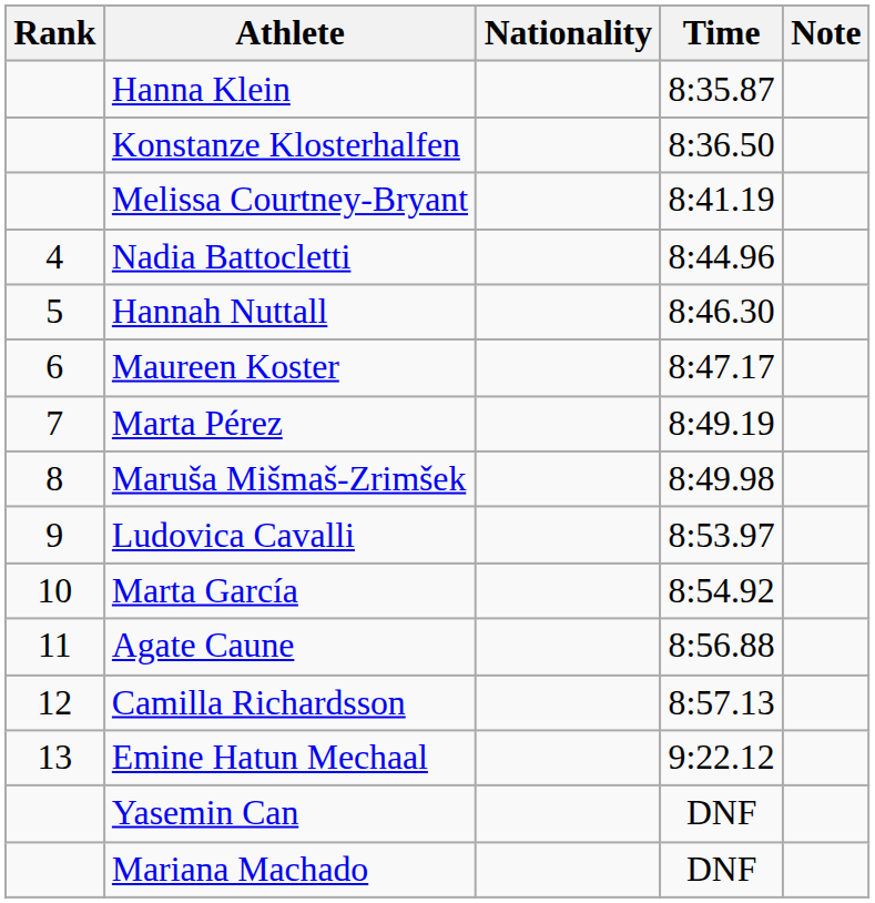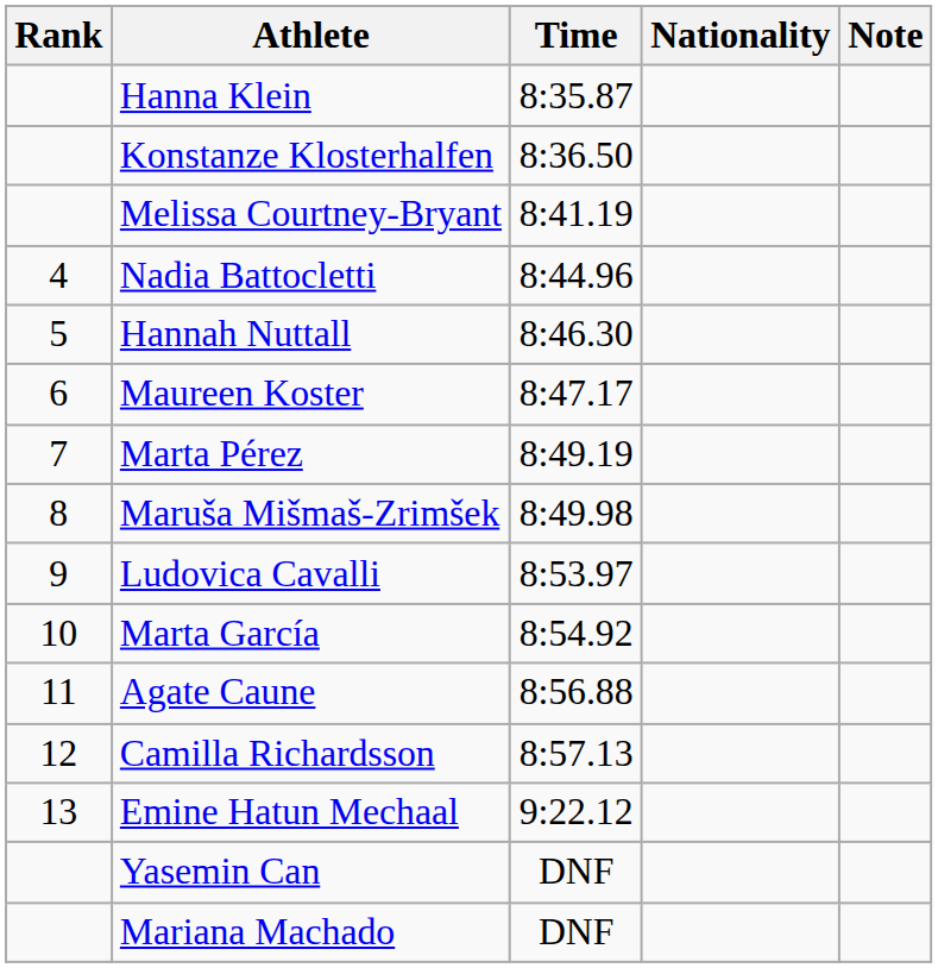 <table class="wikitable sortable" style="text-align:center">
 <tr>
 <th>Rank</th>
 <th>Athlete</th>
+<th>Time</th>
 <th>Nationality</th>
-<th>Time</th>
 <th>Note</th>
 </tr>
 <tr>
 <td></td>
 <td align=left><a href='#'>Hanna Klein</a></td>
+<td>8:35.87</td>
 <td align=left></td>
-<td>8:35.87</td>
 <td></td>
 </tr>
 <tr>
 <td></td>
 <td align=left><a href='#'>Konstanze Klosterhalfen</a></td>
+<td>8:36.50</td>
 <td align=left></td>
-<td>8:36.50</td>
 <td></td>
 </tr>
 <tr>
 <td></td>
 <td align=left><a href='#'>Melissa Courtney-Bryant</a></td>
+<td>8:41.19</td>
 <td align=left></td>
-<td>8:41.19</td>
 <td></td>
 </tr>
 <tr>
 <td>4</td>
 <td align=left><a href='#'>Nadia Battocletti</a></td>
+<td>8:44.96</td>
 <td align=left></td>
-<td>8:44.96</td>
 <td></td>
 </tr>
 <tr>
 <td>5</td>
 <td align=left><a href='#'>Hannah Nuttall</a></td>
+<td>8:46.30</td>
 <td align=left></td>
-<td>8:46.30</td>
 <td></td>
 </tr>
 <tr>
 <td>6</td>
 <td align=left><a href='#'>Maureen Koster</a></td>
+<td>8:47.17</td>
 <td align=left></td>
-<td>8:47.17</td>
 <td></td>
 </tr>
 <tr>
 <td>7</td>
 <td align=left><a href='#'>Marta Pérez</a></td>
+<td>8:49.19</td>
 <td align=left></td>
-<td>8:49.19</td>
 <td></td>
 </tr>
 <tr>
 <td>8</td>
 <td align=left><a href='#'>Maruša Mišmaš-Zrimšek</a></td>
+<td>8:49.98</td>
 <td align=left></td>
-<td>8:49.98</td>
 <td></td>
 </tr>
 <tr>
 <td>9</td>
 <td align=left><a href='#'>Ludovica Cavalli</a></td>
+<td>8:53.97</td>
 <td align=left></td>
-<td>8:53.97</td>
 <td></td>
 </tr>
 <tr>
 <td>10</td>
 <td align=left><a href='#'>Marta García</a></td>
+<td>8:54.92</td>
 <td align=left></td>
-<td>8:54.92</td>
 <td></td>
 </tr>
 <tr>
 <td>11</td>
 <td align=left><a href='#'>Agate Caune</a></td>
+<td>8:56.88</td>
 <td align=left></td>
-<td>8:56.88</td>
 <td></td>
 </tr>
 <tr>
 <td>12</td>
 <td align=left><a href='#'>Camilla Richardsson</a></td>
+<td>8:57.13</td>
 <td align=left></td>
-<td>8:57.13</td>
 <td></td>
 </tr>
 <tr>
 <td>13</td>
 <td align=left><a href='#'>Emine Hatun Mechaal</a></td>
+<td>9:22.12</td>
 <td align=left></td>
-<td>9:22.12</td>
 <td></td>
 </tr>
 <tr>
 <td></td>
 <td align=left><a href='#'>Yasemin Can</a></td>
+<td>DNF</td>
 <td align=left></td>
-<td>DNF</td>
 <td></td>
 </tr>
 <tr>
 <td></td>
 <td align=left><a href='#'>Mariana Machado</a></td>
+<td>DNF</td>
 <td align=left></td>
-<td>DNF</td>
 <td></td>
 </tr>
 </table>
